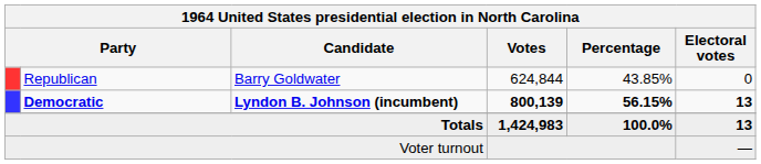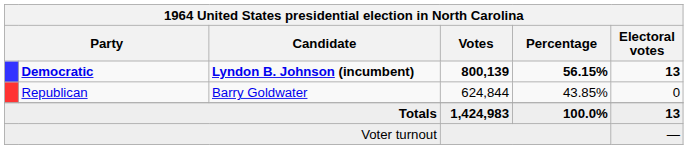 <table class="wikitable nowrap" style="font-size: 95%;">
 <tr>
 <th colspan="6">1964 United States presidential election in North Carolina</th>
 </tr>
 <tr>
 <th colspan="2" style="width: 15em">Party</th>
 <th style="width: 17em">Candidate</th>
 <th style="width: 5em">Votes</th>
 <th style="width: 7em">Percentage</th>
 <th style="width: 5em">Electoral votes</th>
 </tr>
 <tr>
+<th style="background-color:#3333FF; width: 3px"></th>
+<td style="width: 130px"><strong><a href='#'>Democratic</a></strong></td>
+<td><strong><a href='#'>Lyndon B. Johnson</a> (incumbent)</strong></td>
+<td align="right"><strong>800,139</strong></td>
+<td align="right"><strong>56.15%</strong></td>
+<td align="right"><strong>13</strong></td>
+</tr>
+<tr>
 <th style="background-color:#FF3333; width: 3px"></th>
 <td style="width: 130px"><a href='#'>Republican</a></td>
 <td><a href='#'>Barry Goldwater</a></td>
 <td align="right">624,844</td>
 <td align="right">43.85%</td>
 <td align="right">0</td>
-</tr>
-<tr>
-<th style="background-color:#3333FF; width: 3px"></th>
-<td style="width: 130px"><strong><a href='#'>Democratic</a></strong></td>
-<td><strong><a href='#'>Lyndon B. Johnson</a> (incumbent)</strong></td>
-<td align="right"><strong>800,139</strong></td>
-<td align="right"><strong>56.15%</strong></td>
-<td align="right"><strong>13</strong></td>
 </tr>
 <tr>
 </tr>
 <tr bgcolor="#EEEEEE">
 <td colspan="3" align="right"><strong>Totals</strong></td>
 <td align="right"><strong>1,424,983</strong></td>
 <td align="right"><strong>100.0%</strong></td>
 <td align="right"><strong>13</strong></td>
 </tr>
 <tr bgcolor="#EEEEEE">
 <td colspan="3" align="right">Voter turnout</td>
 <td colspan="2" align="right"></td>
 <td align="right">—</td>
 </tr>
 </table>
